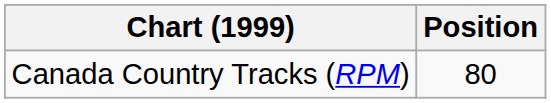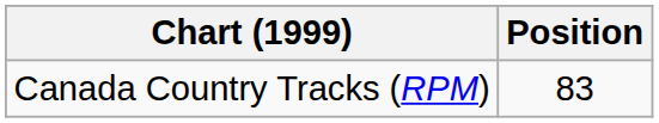 <table class="wikitable sortable">
 <tr>
 <th scope="col">Chart (1999)</th>
 <th scope="col">Position</th>
 </tr>
 <tr>
 <td>Canada Country Tracks (<em><a href='#'>RPM</a></em>)</td>
-<td align="center">80</td>
+<td align="center">83</td>
 </tr>
 </table>
